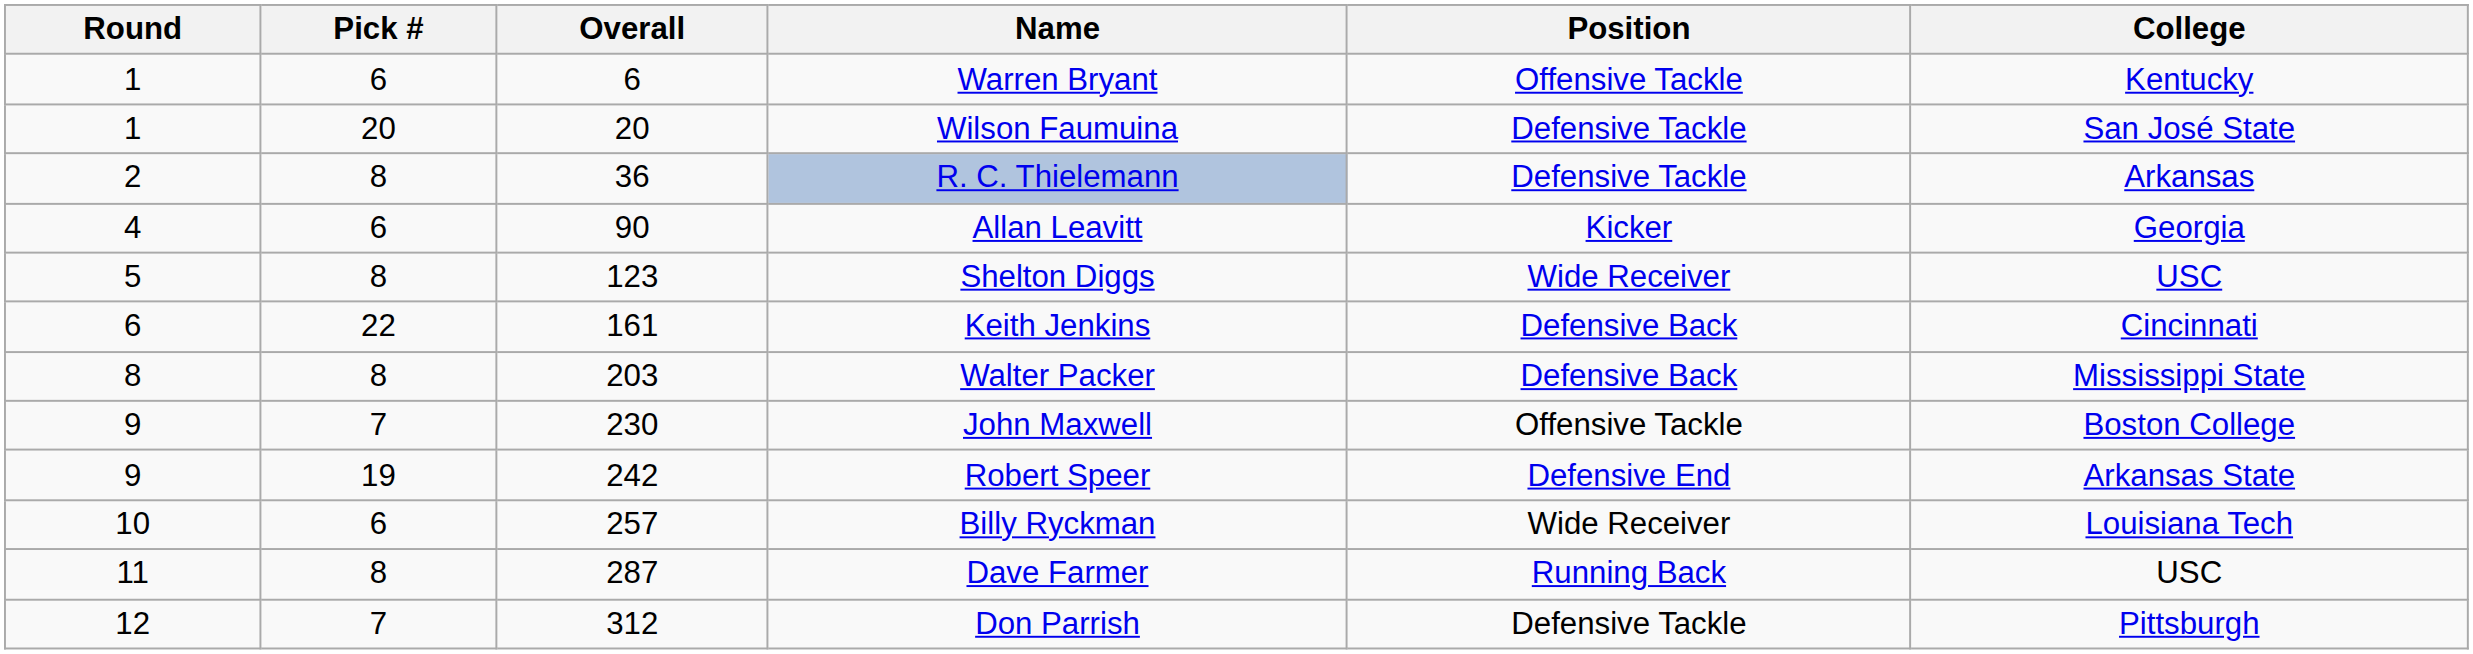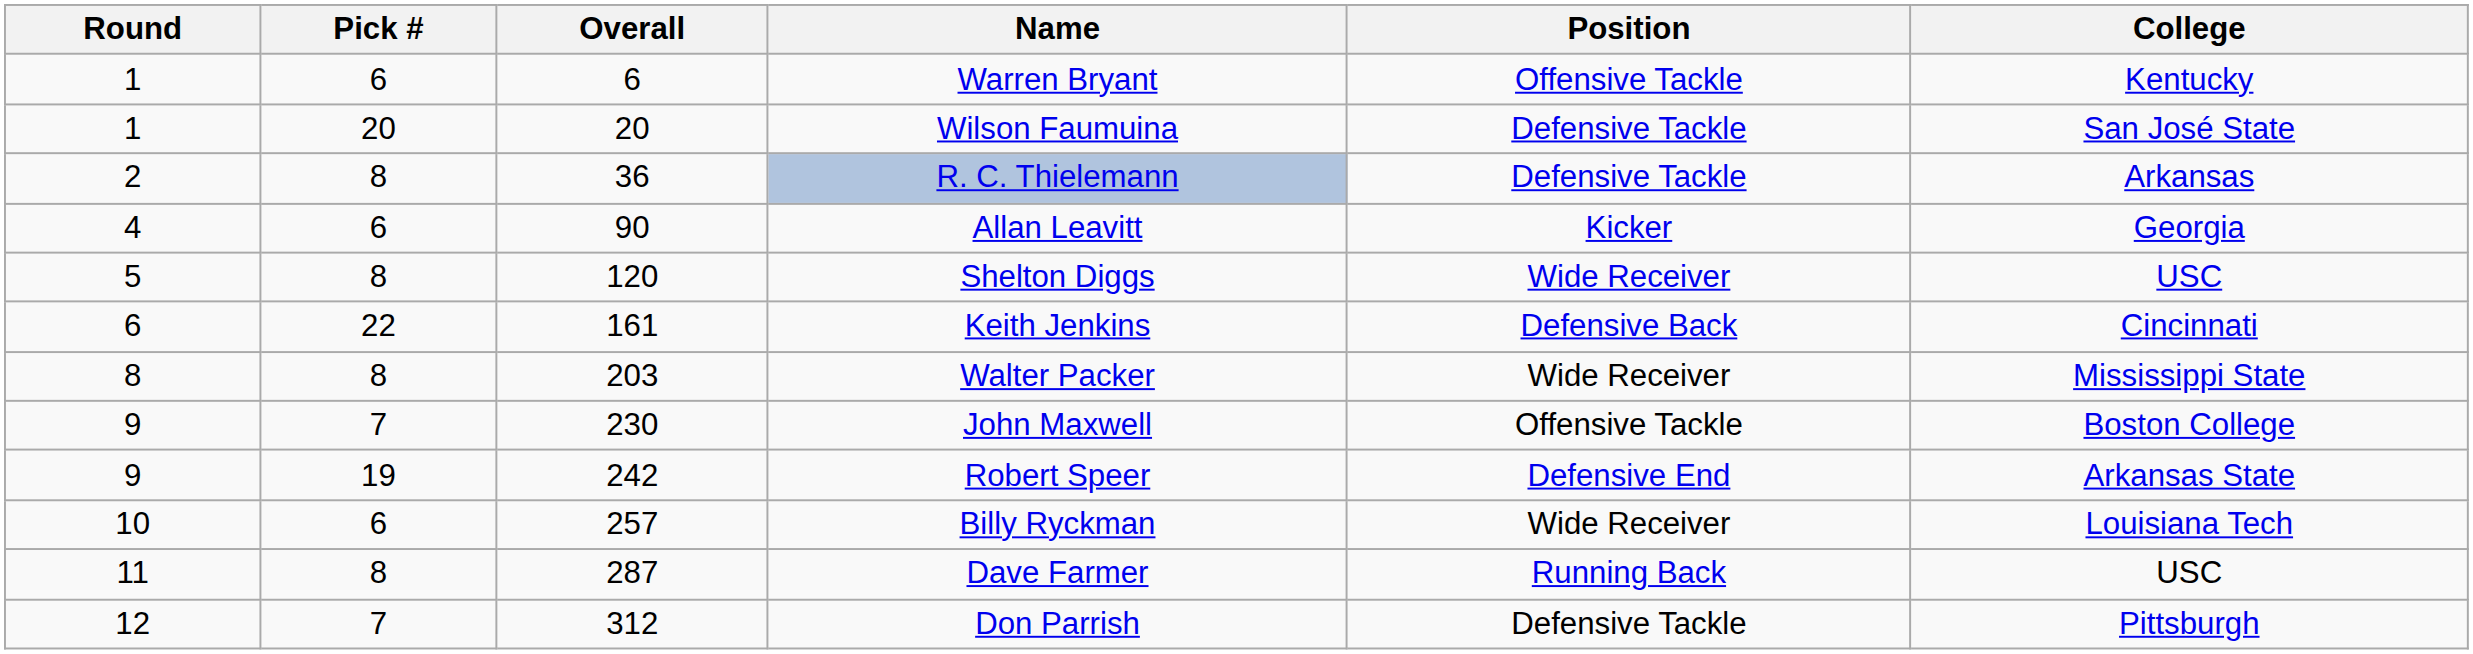 <table class="wikitable sortable sortable" style="width: 100%; text-align:center">
 <tr>
 <th>Round</th>
 <th>Pick #</th>
 <th>Overall</th>
 <th>Name</th>
 <th>Position</th>
 <th>College</th>
 </tr>
 <tr>
 <td>1</td>
 <td>6</td>
 <td>6</td>
 <td><a href='#'>Warren Bryant</a></td>
 <td><a href='#'>Offensive Tackle</a></td>
 <td><a href='#'>Kentucky</a></td>
 </tr>
 <tr>
 <td>1</td>
 <td>20</td>
 <td>20</td>
 <td><a href='#'>Wilson Faumuina</a></td>
 <td><a href='#'>Defensive Tackle</a></td>
 <td><a href='#'>San José State</a></td>
 </tr>
 <tr>
 <td>2</td>
 <td>8</td>
 <td>36</td>
 <td bgcolor=lightsteelblue><a href='#'>R. C. Thielemann</a></td>
 <td><a href='#'>Defensive Tackle</a></td>
 <td><a href='#'>Arkansas</a></td>
 </tr>
 <tr>
 <td>4</td>
 <td>6</td>
 <td>90</td>
 <td><a href='#'>Allan Leavitt</a></td>
 <td><a href='#'>Kicker</a></td>
 <td><a href='#'>Georgia</a></td>
 </tr>
 <tr>
 <td>5</td>
 <td>8</td>
-<td>123</td>
+<td>120</td>
 <td><a href='#'>Shelton Diggs</a></td>
 <td><a href='#'>Wide Receiver</a></td>
 <td><a href='#'>USC</a></td>
 </tr>
 <tr>
 <td>6</td>
 <td>22</td>
 <td>161</td>
 <td><a href='#'>Keith Jenkins</a></td>
 <td><a href='#'>Defensive Back</a></td>
 <td><a href='#'>Cincinnati</a></td>
 </tr>
 <tr>
 <td>8</td>
 <td>8</td>
 <td>203</td>
 <td><a href='#'>Walter Packer</a></td>
-<td><a href='#'>Defensive Back</a></td>
+<td>Wide Receiver</td>
 <td><a href='#'>Mississippi State</a></td>
 </tr>
 <tr>
 <td>9</td>
 <td>7</td>
 <td>230</td>
 <td><a href='#'>John Maxwell</a></td>
 <td>Offensive Tackle</td>
 <td><a href='#'>Boston College</a></td>
 </tr>
 <tr>
 <td>9</td>
 <td>19</td>
 <td>242</td>
 <td><a href='#'>Robert Speer</a></td>
 <td><a href='#'>Defensive End</a></td>
 <td><a href='#'>Arkansas State</a></td>
 </tr>
 <tr>
 <td>10</td>
 <td>6</td>
 <td>257</td>
 <td><a href='#'>Billy Ryckman</a></td>
 <td>Wide Receiver</td>
 <td><a href='#'>Louisiana Tech</a></td>
 </tr>
 <tr>
 <td>11</td>
 <td>8</td>
 <td>287</td>
 <td><a href='#'>Dave Farmer</a></td>
 <td><a href='#'>Running Back</a></td>
 <td>USC</td>
 </tr>
 <tr>
 <td>12</td>
 <td>7</td>
 <td>312</td>
 <td><a href='#'>Don Parrish</a></td>
 <td>Defensive Tackle</td>
 <td><a href='#'>Pittsburgh</a></td>
 </tr>
 </table>
